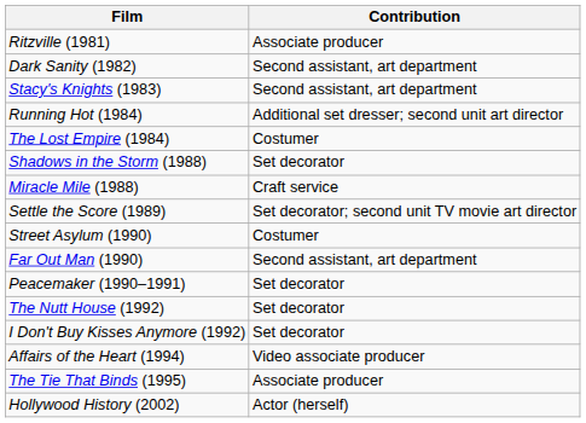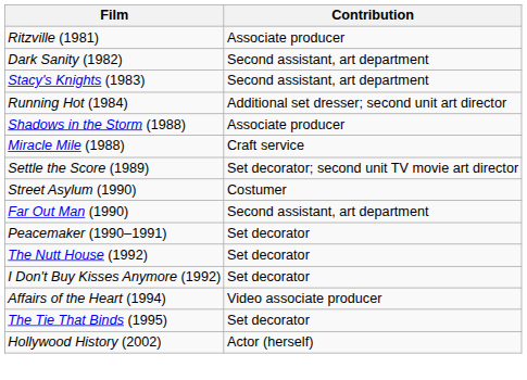 <table class="wikitable">
 <tr>
 <th>Film</th>
 <th>Contribution</th>
 </tr>
 <tr>
 <td><em>Ritzville</em> (1981)</td>
 <td>Associate producer</td>
 </tr>
 <tr>
 <td><em>Dark Sanity</em> (1982)</td>
 <td>Second assistant, art department</td>
 </tr>
 <tr>
 <td><em><a href='#'>Stacy's Knights</a></em> (1983)</td>
 <td>Second assistant, art department</td>
 </tr>
 <tr>
 <td><em>Running Hot</em> (1984)</td>
 <td>Additional set dresser; second unit art director</td>
 </tr>
 <tr>
-<td><em><a href='#'>The Lost Empire</a></em> (1984)</td>
-<td>Costumer</td>
-</tr>
-<tr>
 <td><em><a href='#'>Shadows in the Storm</a></em> (1988)</td>
-<td>Set decorator</td>
+<td>Associate producer</td>
 </tr>
 <tr>
 <td><em><a href='#'>Miracle Mile</a></em> (1988)</td>
 <td>Craft service</td>
 </tr>
 <tr>
 <td><em>Settle the Score</em> (1989)</td>
 <td>Set decorator; second unit TV movie art director</td>
 </tr>
 <tr>
 <td><em>Street Asylum</em> (1990)</td>
 <td>Costumer</td>
 </tr>
 <tr>
 <td><em><a href='#'>Far Out Man</a></em> (1990)</td>
 <td>Second assistant, art department</td>
 </tr>
 <tr>
 <td><em>Peacemaker</em> (1990–1991)</td>
 <td>Set decorator</td>
 </tr>
 <tr>
 <td><em><a href='#'>The Nutt House</a></em> (1992)</td>
 <td>Set decorator</td>
 </tr>
 <tr>
 <td><em>I Don't Buy Kisses Anymore</em> (1992)</td>
 <td>Set decorator</td>
 </tr>
 <tr>
 <td><em>Affairs of the Heart</em> (1994)</td>
 <td>Video associate producer</td>
 </tr>
 <tr>
 <td><em><a href='#'>The Tie That Binds</a></em> (1995)</td>
-<td>Associate producer</td>
+<td>Set decorator</td>
 </tr>
 <tr>
 <td><em>Hollywood History</em> (2002)</td>
 <td>Actor (herself)</td>
 </tr>
 </table>
